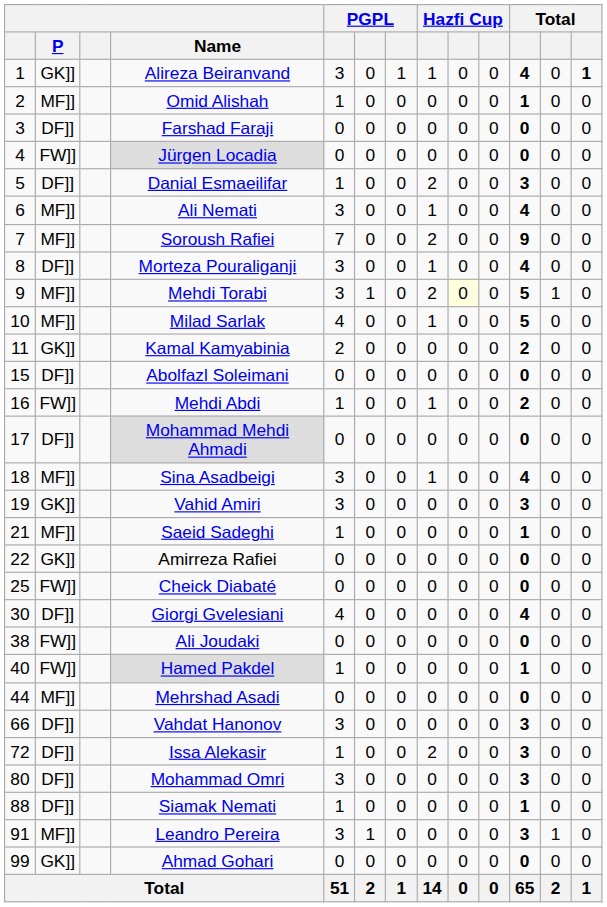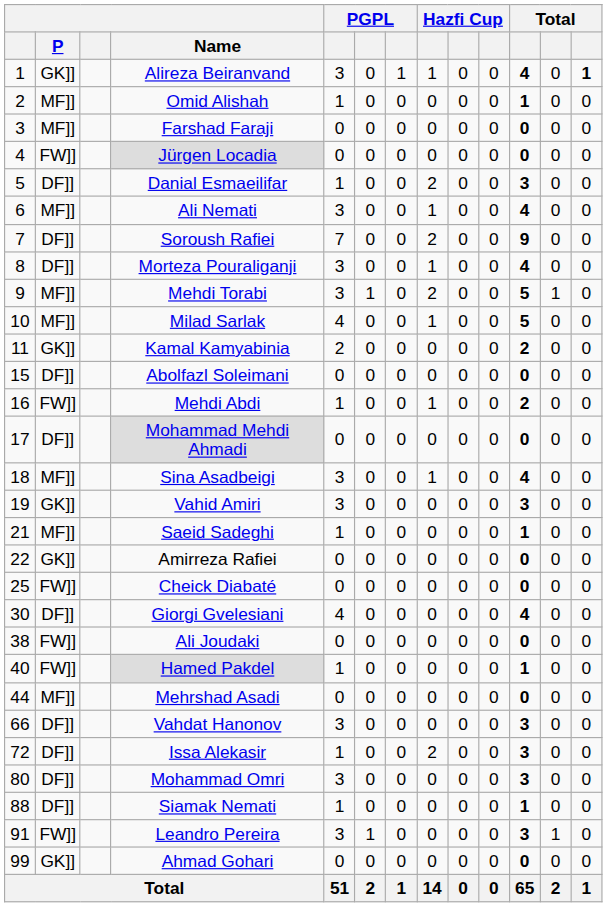 <table class="wikitable sortable" style="text-align:center; font-size:95%;">
 <tr>
 <th colspan="4"></th>
 <th colspan="3"><a href='#'>PGPL</a></th>
 <th colspan="3"><a href='#'>Hazfi Cup</a></th>
 <th colspan="3">Total</th>
 </tr>
 <tr>
 <th width=20></th>
 <th width=20><a href='#'>P</a></th>
 <th width=20></th>
 <th width=180>Name</th>
 <th width=20></th>
 <th width=20></th>
 <th width=20></th>
 <th width=20></th>
 <th width=20></th>
 <th width=20></th>
 <th width=20></th>
 <th width=20></th>
 <th width=20></th>
 </tr>
 <tr>
 <td>1</td>
 <td [[>GK]]</td>
 <td></td>
 <td><a href='#'>Alireza Beiranvand</a></td>
 <td>3</td>
 <td>0</td>
 <td>1</td>
 <td>1</td>
 <td>0</td>
 <td>0</td>
 <td><strong>4</strong></td>
 <td>0</td>
 <td><strong>1</strong></td>
 </tr>
 <tr>
 <td>2</td>
 <td [[>MF]]</td>
 <td></td>
 <td><a href='#'>Omid Alishah</a></td>
 <td>1</td>
 <td>0</td>
 <td>0</td>
 <td>0</td>
 <td>0</td>
 <td>0</td>
 <td><strong>1</strong></td>
 <td>0</td>
 <td>0</td>
 </tr>
 <tr>
 <td>3</td>
-<td [[>DF]]</td>
+<td [[>MF]]</td>
 <td></td>
 <td><a href='#'>Farshad Faraji</a></td>
 <td>0</td>
 <td>0</td>
 <td>0</td>
 <td>0</td>
 <td>0</td>
 <td>0</td>
 <td><strong>0</strong></td>
 <td>0</td>
 <td>0</td>
 </tr>
 <tr>
 <td>4</td>
 <td [[>FW]]</td>
 <td></td>
 <td style="background:#ddd;"><a href='#'>Jürgen Locadia</a></td>
 <td>0</td>
 <td>0</td>
 <td>0</td>
 <td>0</td>
 <td>0</td>
 <td>0</td>
 <td><strong>0</strong></td>
 <td>0</td>
 <td>0</td>
 </tr>
 <tr>
 <td>5</td>
 <td [[>DF]]</td>
 <td></td>
 <td><a href='#'>Danial Esmaeilifar</a></td>
 <td>1</td>
 <td>0</td>
 <td>0</td>
 <td>2</td>
 <td>0</td>
 <td>0</td>
 <td><strong>3</strong></td>
 <td>0</td>
 <td>0</td>
 </tr>
 <tr>
 <td>6</td>
 <td [[>MF]]</td>
 <td></td>
 <td><a href='#'>Ali Nemati</a></td>
 <td>3</td>
 <td>0</td>
 <td>0</td>
 <td>1</td>
 <td>0</td>
 <td>0</td>
 <td><strong>4</strong></td>
 <td>0</td>
 <td>0</td>
 </tr>
 <tr>
 <td>7</td>
-<td [[>MF]]</td>
+<td [[>DF]]</td>
 <td></td>
 <td><a href='#'>Soroush Rafiei</a></td>
 <td>7</td>
 <td>0</td>
 <td>0</td>
 <td>2</td>
 <td>0</td>
 <td>0</td>
 <td><strong>9</strong></td>
 <td>0</td>
 <td>0</td>
 </tr>
 <tr>
 <td>8</td>
 <td [[>DF]]</td>
 <td></td>
 <td><a href='#'>Morteza Pouraliganji</a></td>
 <td>3</td>
 <td>0</td>
 <td>0</td>
 <td>1</td>
 <td>0</td>
 <td>0</td>
 <td><strong>4</strong></td>
 <td>0</td>
 <td>0</td>
 </tr>
 <tr>
 <td>9</td>
 <td [[>MF]]</td>
 <td></td>
 <td><a href='#'>Mehdi Torabi</a></td>
 <td>3</td>
 <td>1</td>
 <td>0</td>
 <td>2</td>
-<td style="background: lightyellow;">0</td>
+<td>0</td>
 <td>0</td>
 <td><strong>5</strong></td>
 <td>1</td>
 <td>0</td>
 </tr>
 <tr>
 <td>10</td>
 <td [[>MF]]</td>
 <td></td>
 <td><a href='#'>Milad Sarlak</a></td>
 <td>4</td>
 <td>0</td>
 <td>0</td>
 <td>1</td>
 <td>0</td>
 <td>0</td>
 <td><strong>5</strong></td>
 <td>0</td>
 <td>0</td>
 </tr>
 <tr>
 <td>11</td>
 <td [[>GK]]</td>
 <td></td>
 <td><a href='#'>Kamal Kamyabinia</a></td>
 <td>2</td>
 <td>0</td>
 <td>0</td>
 <td>0</td>
 <td>0</td>
 <td>0</td>
 <td><strong>2</strong></td>
 <td>0</td>
 <td>0</td>
 </tr>
 <tr>
 <td>15</td>
 <td [[>DF]]</td>
 <td></td>
 <td><a href='#'>Abolfazl Soleimani</a></td>
 <td>0</td>
 <td>0</td>
 <td>0</td>
 <td>0</td>
 <td>0</td>
 <td>0</td>
 <td><strong>0</strong></td>
 <td>0</td>
 <td>0</td>
 </tr>
 <tr>
 <td>16</td>
 <td [[>FW]]</td>
 <td></td>
 <td><a href='#'>Mehdi Abdi</a></td>
 <td>1</td>
 <td>0</td>
 <td>0</td>
 <td>1</td>
 <td>0</td>
 <td>0</td>
 <td><strong>2</strong></td>
 <td>0</td>
 <td>0</td>
 </tr>
 <tr>
 <td>17</td>
 <td [[>DF]]</td>
 <td></td>
 <td style="background:#ddd;"><a href='#'>Mohammad Mehdi Ahmadi</a></td>
 <td>0</td>
 <td>0</td>
 <td>0</td>
 <td>0</td>
 <td>0</td>
 <td>0</td>
 <td><strong>0</strong></td>
 <td>0</td>
 <td>0</td>
 </tr>
 <tr>
 <td>18</td>
 <td [[>MF]]</td>
 <td></td>
 <td><a href='#'>Sina Asadbeigi</a></td>
 <td>3</td>
 <td>0</td>
 <td>0</td>
 <td>1</td>
 <td>0</td>
 <td>0</td>
 <td><strong>4</strong></td>
 <td>0</td>
 <td>0</td>
 </tr>
 <tr>
 <td>19</td>
 <td [[>GK]]</td>
 <td></td>
 <td><a href='#'>Vahid Amiri</a></td>
 <td>3</td>
 <td>0</td>
 <td>0</td>
 <td>0</td>
 <td>0</td>
 <td>0</td>
 <td><strong>3</strong></td>
 <td>0</td>
 <td>0</td>
 </tr>
 <tr>
 <td>21</td>
 <td [[>MF]]</td>
 <td></td>
 <td><a href='#'>Saeid Sadeghi</a></td>
 <td>1</td>
 <td>0</td>
 <td>0</td>
 <td>0</td>
 <td>0</td>
 <td>0</td>
 <td><strong>1</strong></td>
 <td>0</td>
 <td>0</td>
 </tr>
 <tr>
 <td>22</td>
 <td [[>GK]]</td>
 <td></td>
 <td>Amirreza Rafiei</td>
 <td>0</td>
 <td>0</td>
 <td>0</td>
 <td>0</td>
 <td>0</td>
 <td>0</td>
 <td><strong>0</strong></td>
 <td>0</td>
 <td>0</td>
 </tr>
 <tr>
 <td>25</td>
 <td [[>FW]]</td>
 <td></td>
 <td><a href='#'>Cheick Diabaté</a></td>
 <td>0</td>
 <td>0</td>
 <td>0</td>
 <td>0</td>
 <td>0</td>
 <td>0</td>
 <td><strong>0</strong></td>
 <td>0</td>
 <td>0</td>
 </tr>
 <tr>
 <td>30</td>
 <td [[>DF]]</td>
 <td></td>
 <td><a href='#'>Giorgi Gvelesiani</a></td>
 <td>4</td>
 <td>0</td>
 <td>0</td>
 <td>0</td>
 <td>0</td>
 <td>0</td>
 <td><strong>4</strong></td>
 <td>0</td>
 <td>0</td>
 </tr>
 <tr>
 <td>38</td>
 <td [[>FW]]</td>
 <td></td>
 <td><a href='#'>Ali Joudaki</a></td>
 <td>0</td>
 <td>0</td>
 <td>0</td>
 <td>0</td>
 <td>0</td>
 <td>0</td>
 <td><strong>0</strong></td>
 <td>0</td>
 <td>0</td>
 </tr>
 <tr>
 <td>40</td>
 <td [[>FW]]</td>
 <td></td>
 <td style="background:#ddd;"><a href='#'>Hamed Pakdel</a></td>
 <td>1</td>
 <td>0</td>
 <td>0</td>
 <td>0</td>
 <td>0</td>
 <td>0</td>
 <td><strong>1</strong></td>
 <td>0</td>
 <td>0</td>
 </tr>
 <tr>
 <td>44</td>
 <td [[>MF]]</td>
 <td></td>
 <td><a href='#'>Mehrshad Asadi</a></td>
 <td>0</td>
 <td>0</td>
 <td>0</td>
 <td>0</td>
 <td>0</td>
 <td>0</td>
 <td><strong>0</strong></td>
 <td>0</td>
 <td>0</td>
 </tr>
 <tr>
 <td>66</td>
 <td [[>DF]]</td>
 <td></td>
 <td><a href='#'>Vahdat Hanonov</a></td>
 <td>3</td>
 <td>0</td>
 <td>0</td>
 <td>0</td>
 <td>0</td>
 <td>0</td>
 <td><strong>3</strong></td>
 <td>0</td>
 <td>0</td>
 </tr>
 <tr>
 <td>72</td>
 <td [[>DF]]</td>
 <td></td>
 <td><a href='#'>Issa Alekasir</a></td>
 <td>1</td>
 <td>0</td>
 <td>0</td>
 <td>2</td>
 <td>0</td>
 <td>0</td>
 <td><strong>3</strong></td>
 <td>0</td>
 <td>0</td>
 </tr>
 <tr>
 <td>80</td>
 <td [[>DF]]</td>
 <td></td>
 <td><a href='#'>Mohammad Omri</a></td>
 <td>3</td>
 <td>0</td>
 <td>0</td>
 <td>0</td>
 <td>0</td>
 <td>0</td>
 <td><strong>3</strong></td>
 <td>0</td>
 <td>0</td>
 </tr>
 <tr>
 <td>88</td>
 <td [[>DF]]</td>
 <td></td>
 <td><a href='#'>Siamak Nemati</a></td>
 <td>1</td>
 <td>0</td>
 <td>0</td>
 <td>0</td>
 <td>0</td>
 <td>0</td>
 <td><strong>1</strong></td>
 <td>0</td>
 <td>0</td>
 </tr>
 <tr>
 <td>91</td>
-<td [[>MF]]</td>
+<td [[>FW]]</td>
 <td></td>
 <td><a href='#'>Leandro Pereira</a></td>
 <td>3</td>
 <td>1</td>
 <td>0</td>
 <td>0</td>
 <td>0</td>
 <td>0</td>
 <td><strong>3</strong></td>
 <td>1</td>
 <td>0</td>
 </tr>
 <tr>
 <td>99</td>
 <td [[>GK]]</td>
 <td></td>
 <td><a href='#'>Ahmad Gohari</a></td>
 <td>0</td>
 <td>0</td>
 <td>0</td>
 <td>0</td>
 <td>0</td>
 <td>0</td>
 <td><strong>0</strong></td>
 <td>0</td>
 <td>0</td>
 </tr>
 <tr>
 <th colspan="4">Total</th>
 <th>51</th>
 <th>2</th>
 <th>1</th>
 <th>14</th>
 <th>0</th>
 <th>0</th>
 <th>65</th>
 <th>2</th>
 <th>1</th>
 </tr>
 </table>
